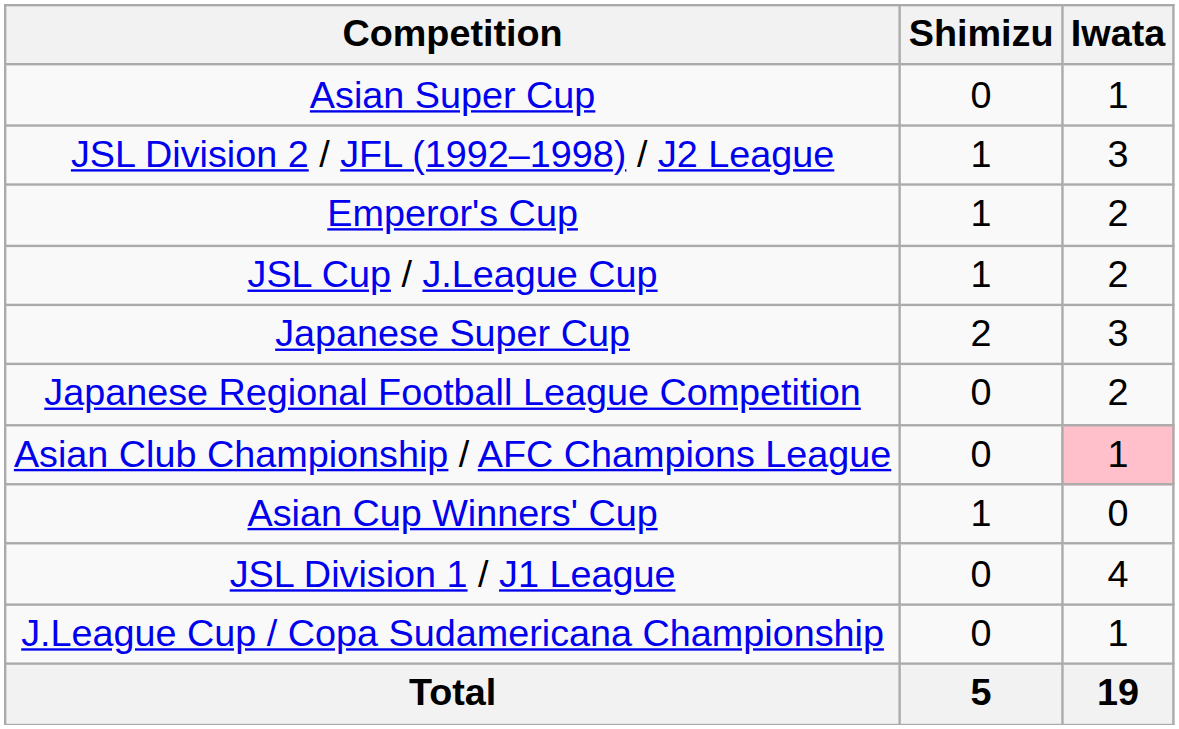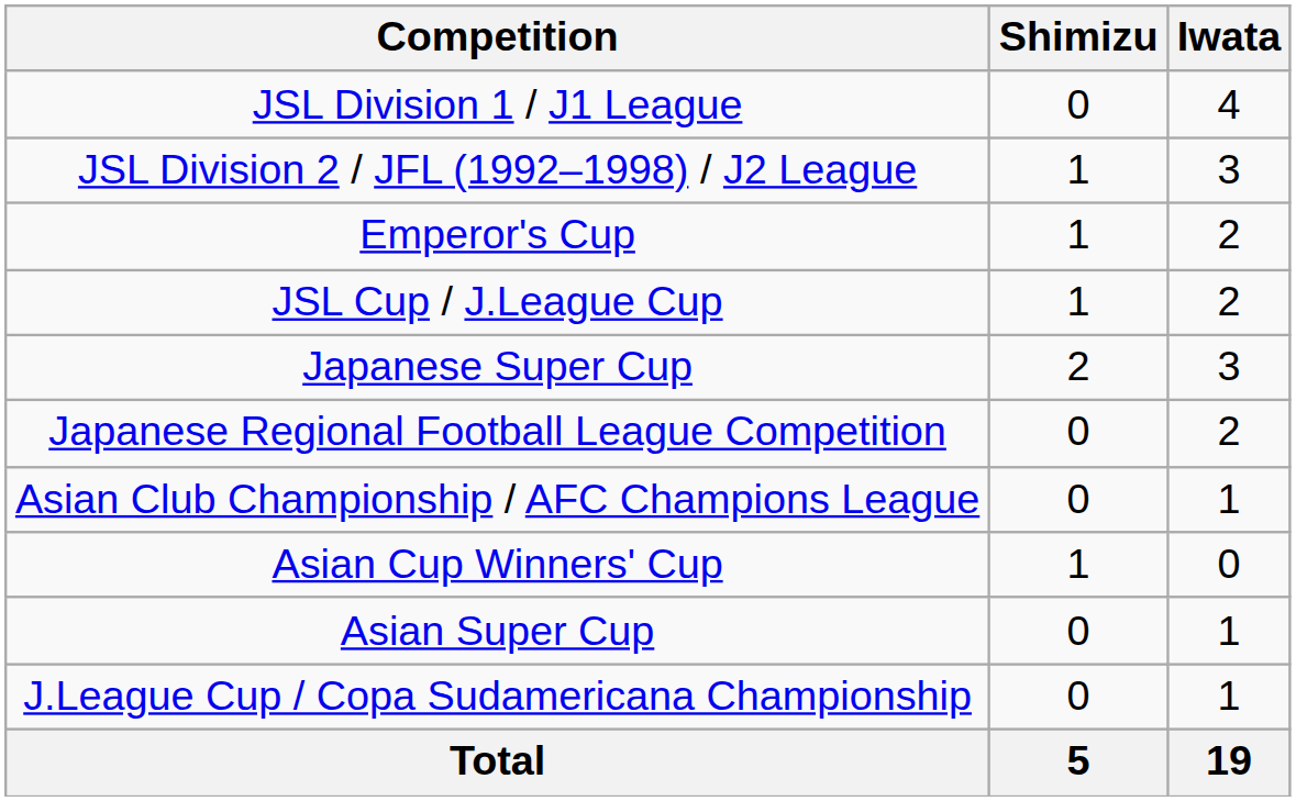 <table class="sortable wikitable plainrowheaders" style="text-align:center">
 <tr>
 <th scope=col>Competition</th>
 <th scope=col>Shimizu</th>
 <th scope=col>Iwata</th>
 </tr>
 <tr>
-<td><a href='#'>Asian Super Cup</a></td>
+<td><a href='#'>JSL Division 1</a> / <a href='#'>J1 League</a></td>
 <td>0</td>
-<td>1</td>
+<td>4</td>
 </tr>
 <tr>
 <td><a href='#'>JSL Division 2</a> / <a href='#'>JFL (1992–1998)</a> / <a href='#'>J2 League</a></td>
 <td>1</td>
 <td>3</td>
 </tr>
 <tr>
 <td><a href='#'>Emperor's Cup</a></td>
 <td>1</td>
 <td>2</td>
 </tr>
 <tr>
 <td><a href='#'>JSL Cup</a> / <a href='#'>J.League Cup</a></td>
 <td>1</td>
 <td>2</td>
 </tr>
 <tr>
 <td><a href='#'>Japanese Super Cup</a></td>
 <td>2</td>
 <td>3</td>
 </tr>
 <tr>
 <td><a href='#'>Japanese Regional Football League Competition</a></td>
 <td>0</td>
 <td>2</td>
 </tr>
 <tr>
 <td><a href='#'>Asian Club Championship</a> / <a href='#'>AFC Champions League</a></td>
 <td>0</td>
-<td style="background: pink;">1</td>
+<td>1</td>
 </tr>
 <tr>
 <td><a href='#'>Asian Cup Winners' Cup</a></td>
 <td>1</td>
 <td>0</td>
 </tr>
 <tr>
-<td><a href='#'>JSL Division 1</a> / <a href='#'>J1 League</a></td>
+<td><a href='#'>Asian Super Cup</a></td>
 <td>0</td>
-<td>4</td>
+<td>1</td>
 </tr>
 <tr>
 <td><a href='#'>J.League Cup / Copa Sudamericana Championship</a></td>
 <td>0</td>
 <td>1</td>
 </tr>
 <tr>
 <th><strong>Total</strong></th>
 <th>5</th>
 <th>19</th>
 </tr>
 </table>
